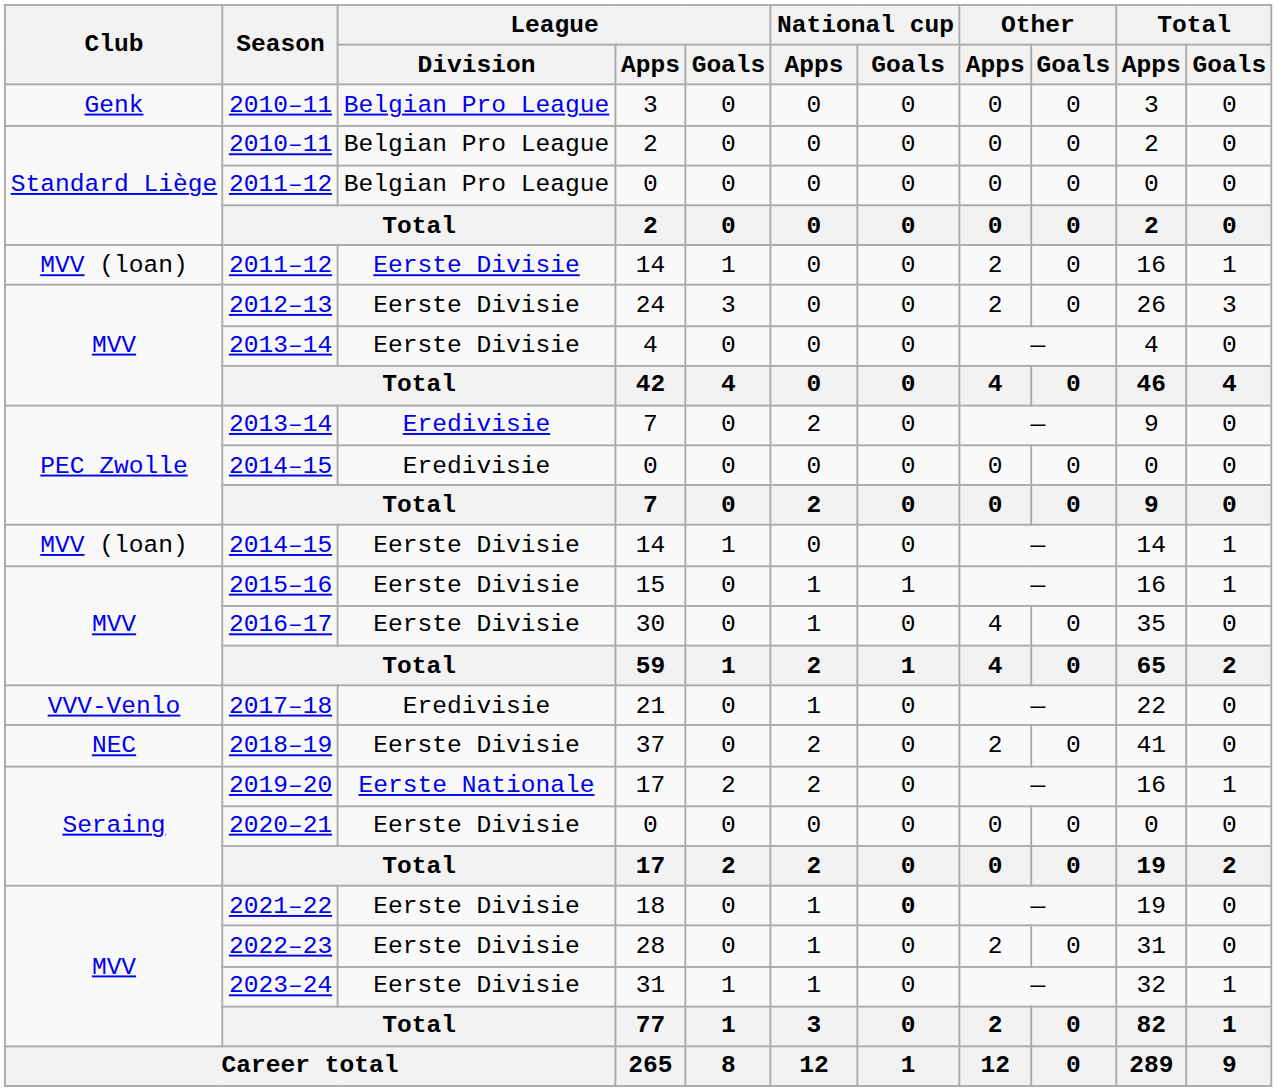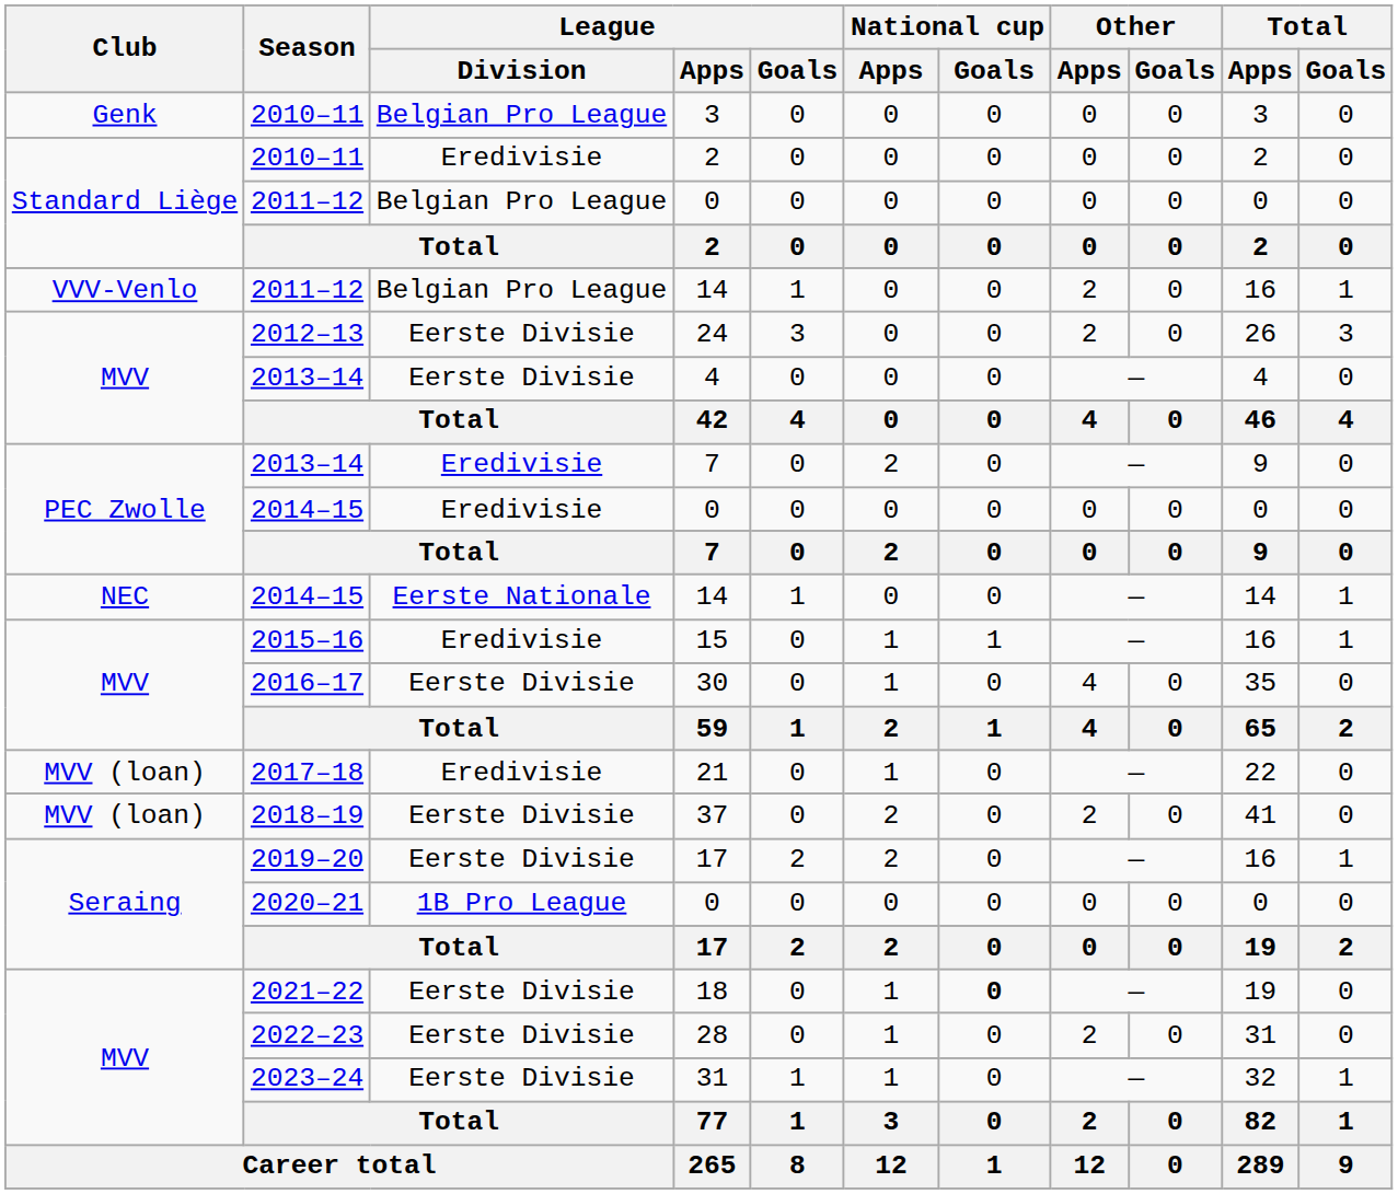 <table class="wikitable" style="text-align:center">
 <tr>
 <th rowspan="2">Club</th>
 <th rowspan="2">Season</th>
 <th colspan="3">League</th>
 <th colspan="2">National cup</th>
 <th colspan="2">Other</th>
 <th colspan="2">Total</th>
 </tr>
 <tr>
 <th>Division</th>
 <th>Apps</th>
 <th>Goals</th>
 <th>Apps</th>
 <th>Goals</th>
 <th>Apps</th>
 <th>Goals</th>
 <th>Apps</th>
 <th>Goals</th>
 </tr>
 <tr>
 <td><a href='#'>Genk</a></td>
 <td><a href='#'>2010–11</a></td>
 <td><a href='#'>Belgian Pro League</a></td>
 <td>3</td>
 <td>0</td>
 <td>0</td>
 <td>0</td>
 <td>0</td>
 <td>0</td>
 <td>3</td>
 <td>0</td>
 </tr>
 <tr>
 <td rowspan="3"><a href='#'>Standard Liège</a></td>
 <td><a href='#'>2010–11</a></td>
-<td>Belgian Pro League</td>
+<td>Eredivisie</td>
 <td>2</td>
 <td>0</td>
 <td>0</td>
 <td>0</td>
 <td>0</td>
 <td>0</td>
 <td>2</td>
 <td>0</td>
 </tr>
 <tr>
 <td><a href='#'>2011–12</a></td>
 <td>Belgian Pro League</td>
 <td>0</td>
 <td>0</td>
 <td>0</td>
 <td>0</td>
 <td>0</td>
 <td>0</td>
 <td>0</td>
 <td>0</td>
 </tr>
 <tr>
 <th colspan="2">Total</th>
 <th>2</th>
 <th>0</th>
 <th>0</th>
 <th>0</th>
 <th>0</th>
 <th>0</th>
 <th>2</th>
 <th>0</th>
 </tr>
 <tr>
-<td><a href='#'>MVV</a> (loan)</td>
+<td><a href='#'>VVV-Venlo</a></td>
 <td><a href='#'>2011–12</a></td>
-<td><a href='#'>Eerste Divisie</a></td>
+<td>Belgian Pro League</td>
 <td>14</td>
 <td>1</td>
 <td>0</td>
 <td>0</td>
 <td>2</td>
 <td>0</td>
 <td>16</td>
 <td>1</td>
 </tr>
 <tr>
 <td rowspan="3"><a href='#'>MVV</a></td>
 <td><a href='#'>2012–13</a></td>
 <td>Eerste Divisie</td>
 <td>24</td>
 <td>3</td>
 <td>0</td>
 <td>0</td>
 <td>2</td>
 <td>0</td>
 <td>26</td>
 <td>3</td>
 </tr>
 <tr>
 <td><a href='#'>2013–14</a></td>
 <td>Eerste Divisie</td>
 <td>4</td>
 <td>0</td>
 <td>0</td>
 <td>0</td>
 <td colspan="2">—</td>
 <td>4</td>
 <td>0</td>
 </tr>
 <tr>
 <th colspan="2">Total</th>
 <th>42</th>
 <th>4</th>
 <th>0</th>
 <th>0</th>
 <th>4</th>
 <th>0</th>
 <th>46</th>
 <th>4</th>
 </tr>
 <tr>
 <td rowspan="3"><a href='#'>PEC Zwolle</a></td>
 <td><a href='#'>2013–14</a></td>
 <td><a href='#'>Eredivisie</a></td>
 <td>7</td>
 <td>0</td>
 <td>2</td>
 <td>0</td>
 <td colspan="2">—</td>
 <td>9</td>
 <td>0</td>
 </tr>
 <tr>
 <td><a href='#'>2014–15</a></td>
 <td>Eredivisie</td>
 <td>0</td>
 <td>0</td>
 <td>0</td>
 <td>0</td>
 <td>0</td>
 <td>0</td>
 <td>0</td>
 <td>0</td>
 </tr>
 <tr>
 <th colspan="2">Total</th>
 <th>7</th>
 <th>0</th>
 <th>2</th>
 <th>0</th>
 <th>0</th>
 <th>0</th>
 <th>9</th>
 <th>0</th>
 </tr>
 <tr>
-<td><a href='#'>MVV</a> (loan)</td>
+<td><a href='#'>NEC</a></td>
 <td><a href='#'>2014–15</a></td>
-<td>Eerste Divisie</td>
+<td><a href='#'>Eerste Nationale</a></td>
 <td>14</td>
 <td>1</td>
 <td>0</td>
 <td>0</td>
 <td colspan="2">—</td>
 <td>14</td>
 <td>1</td>
 </tr>
 <tr>
 <td rowspan="3"><a href='#'>MVV</a></td>
 <td><a href='#'>2015–16</a></td>
-<td>Eerste Divisie</td>
+<td>Eredivisie</td>
 <td>15</td>
 <td>0</td>
 <td>1</td>
 <td>1</td>
 <td colspan="2">—</td>
 <td>16</td>
 <td>1</td>
 </tr>
 <tr>
 <td><a href='#'>2016–17</a></td>
 <td>Eerste Divisie</td>
 <td>30</td>
 <td>0</td>
 <td>1</td>
 <td>0</td>
 <td>4</td>
 <td>0</td>
 <td>35</td>
 <td>0</td>
 </tr>
 <tr>
 <th colspan="2">Total</th>
 <th>59</th>
 <th>1</th>
 <th>2</th>
 <th>1</th>
 <th>4</th>
 <th>0</th>
 <th>65</th>
 <th>2</th>
 </tr>
 <tr>
-<td><a href='#'>VVV-Venlo</a></td>
+<td><a href='#'>MVV</a> (loan)</td>
 <td><a href='#'>2017–18</a></td>
 <td>Eredivisie</td>
 <td>21</td>
 <td>0</td>
 <td>1</td>
 <td>0</td>
 <td colspan="2">—</td>
 <td>22</td>
 <td>0</td>
 </tr>
 <tr>
-<td><a href='#'>NEC</a></td>
+<td><a href='#'>MVV</a> (loan)</td>
 <td><a href='#'>2018–19</a></td>
 <td>Eerste Divisie</td>
 <td>37</td>
 <td>0</td>
 <td>2</td>
 <td>0</td>
 <td>2</td>
 <td>0</td>
 <td>41</td>
 <td>0</td>
 </tr>
 <tr>
 <td rowspan="3"><a href='#'>Seraing</a></td>
 <td><a href='#'>2019–20</a></td>
-<td><a href='#'>Eerste Nationale</a></td>
+<td>Eerste Divisie</td>
 <td>17</td>
 <td>2</td>
 <td>2</td>
 <td>0</td>
 <td colspan="2">—</td>
 <td>16</td>
 <td>1</td>
 </tr>
 <tr>
 <td><a href='#'>2020–21</a></td>
-<td>Eerste Divisie</td>
+<td><a href='#'>1B Pro League</a></td>
 <td>0</td>
 <td>0</td>
 <td>0</td>
 <td>0</td>
 <td>0</td>
 <td>0</td>
 <td>0</td>
 <td>0</td>
 </tr>
 <tr>
 <th colspan="2">Total</th>
 <th>17</th>
 <th>2</th>
 <th>2</th>
 <th>0</th>
 <th>0</th>
 <th>0</th>
 <th>19</th>
 <th>2</th>
 </tr>
 <tr>
 <td rowspan="4"><a href='#'>MVV</a></td>
 <td><a href='#'>2021–22</a></td>
 <td>Eerste Divisie</td>
 <td>18</td>
 <td>0</td>
 <td>1</td>
 <td><strong>0</strong></td>
 <td colspan="2">—</td>
 <td>19</td>
 <td>0</td>
 </tr>
 <tr>
 <td><a href='#'>2022–23</a></td>
 <td>Eerste Divisie</td>
 <td>28</td>
 <td>0</td>
 <td>1</td>
 <td>0</td>
 <td>2</td>
 <td>0</td>
 <td>31</td>
 <td>0</td>
 </tr>
 <tr>
 <td><a href='#'>2023–24</a></td>
 <td>Eerste Divisie</td>
 <td>31</td>
 <td>1</td>
 <td>1</td>
 <td>0</td>
 <td colspan="2">—</td>
 <td>32</td>
 <td>1</td>
 </tr>
 <tr>
 <th colspan="2">Total</th>
 <th>77</th>
 <th>1</th>
 <th>3</th>
 <th>0</th>
 <th>2</th>
 <th>0</th>
 <th>82</th>
 <th>1</th>
 </tr>
 <tr>
 <th colspan="3">Career total</th>
 <th>265</th>
 <th>8</th>
 <th>12</th>
 <th>1</th>
 <th>12</th>
 <th>0</th>
 <th>289</th>
 <th>9</th>
 </tr>
 </table>
